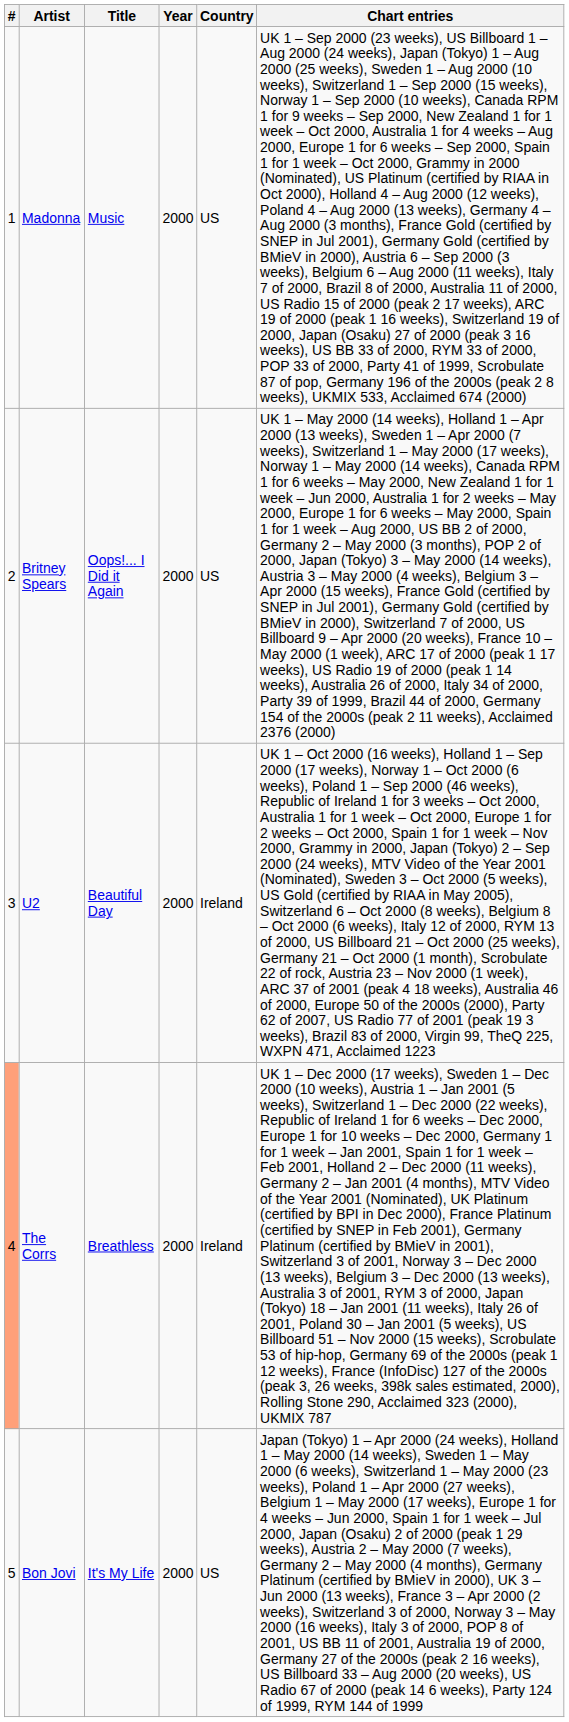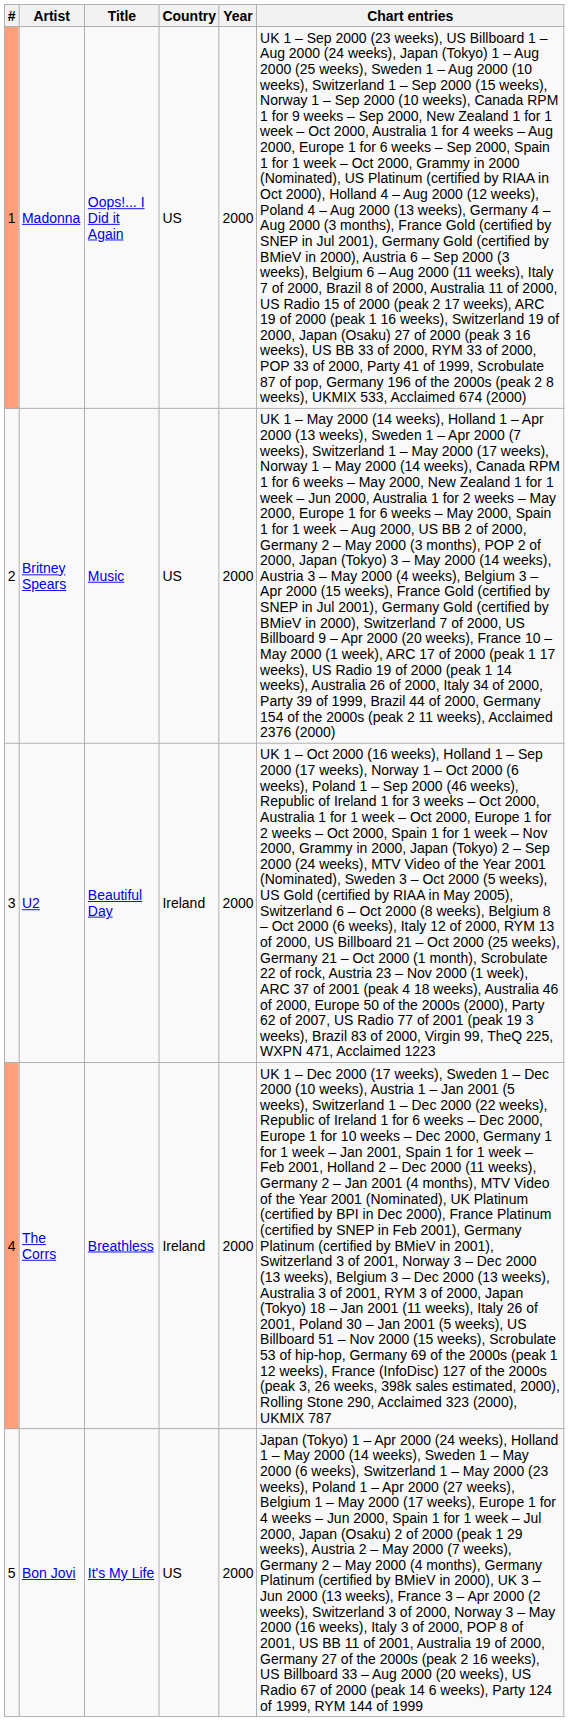 <table class="wikitable" style="font-size:95%;">
 <tr>
 <th>#</th>
 <th>Artist</th>
 <th>Title</th>
+<th>Country</th>
 <th>Year</th>
-<th>Country</th>
 <th>Chart entries</th>
 </tr>
 <tr>
-<td>1</td>
+<td style="background: lightsalmon;">1</td>
 <td><a href='#'>Madonna</a></td>
-<td><a href='#'>Music</a></td>
+<td><a href='#'>Oops!... I Did it Again</a></td>
+<td>US</td>
 <td>2000</td>
-<td>US</td>
 <td>UK 1 – Sep 2000 (23 weeks), US Billboard 1 – Aug 2000 (24 weeks), Japan (Tokyo) 1 – Aug 2000 (25 weeks), Sweden 1 – Aug 2000 (10 weeks), Switzerland 1 – Sep 2000 (15 weeks), Norway 1 – Sep 2000 (10 weeks), Canada RPM 1 for 9 weeks – Sep 2000, New Zealand 1 for 1 week – Oct 2000, Australia 1 for 4 weeks – Aug 2000, Europe 1 for 6 weeks – Sep 2000, Spain 1 for 1 week – Oct 2000, Grammy in 2000 (Nominated), US Platinum (certified by RIAA in Oct 2000), Holland 4 – Aug 2000 (12 weeks), Poland 4 – Aug 2000 (13 weeks), Germany 4 – Aug 2000 (3 months), France Gold (certified by SNEP in Jul 2001), Germany Gold (certified by BMieV in 2000), Austria 6 – Sep 2000 (3 weeks), Belgium 6 – Aug 2000 (11 weeks), Italy 7 of 2000, Brazil 8 of 2000, Australia 11 of 2000, US Radio 15 of 2000 (peak 2 17 weeks), ARC 19 of 2000 (peak 1 16 weeks), Switzerland 19 of 2000, Japan (Osaku) 27 of 2000 (peak 3 16 weeks), US BB 33 of 2000, RYM 33 of 2000, POP 33 of 2000, Party 41 of 1999, Scrobulate 87 of pop, Germany 196 of the 2000s (peak 2 8 weeks), UKMIX 533, Acclaimed 674 (2000)</td>
 </tr>
 <tr>
 <td>2</td>
 <td><a href='#'>Britney Spears</a></td>
-<td><a href='#'>Oops!... I Did it Again</a></td>
+<td><a href='#'>Music</a></td>
+<td>US</td>
 <td>2000</td>
-<td>US</td>
 <td>UK 1 – May 2000 (14 weeks), Holland 1 – Apr 2000 (13 weeks), Sweden 1 – Apr 2000 (7 weeks), Switzerland 1 – May 2000 (17 weeks), Norway 1 – May 2000 (14 weeks), Canada RPM 1 for 6 weeks – May 2000, New Zealand 1 for 1 week – Jun 2000, Australia 1 for 2 weeks – May 2000, Europe 1 for 6 weeks – May 2000, Spain 1 for 1 week – Aug 2000, US BB 2 of 2000, Germany 2 – May 2000 (3 months), POP 2 of 2000, Japan (Tokyo) 3 – May 2000 (14 weeks), Austria 3 – May 2000 (4 weeks), Belgium 3 – Apr 2000 (15 weeks), France Gold (certified by SNEP in Jul 2001), Germany Gold (certified by BMieV in 2000), Switzerland 7 of 2000, US Billboard 9 – Apr 2000 (20 weeks), France 10 – May 2000 (1 week), ARC 17 of 2000 (peak 1 17 weeks), US Radio 19 of 2000 (peak 1 14 weeks), Australia 26 of 2000, Italy 34 of 2000, Party 39 of 1999, Brazil 44 of 2000, Germany 154 of the 2000s (peak 2 11 weeks), Acclaimed 2376 (2000)</td>
 </tr>
 <tr>
 <td>3</td>
 <td><a href='#'>U2</a></td>
 <td><a href='#'>Beautiful Day</a></td>
+<td>Ireland</td>
 <td>2000</td>
-<td>Ireland</td>
 <td>UK 1 – Oct 2000 (16 weeks), Holland 1 – Sep 2000 (17 weeks), Norway 1 – Oct 2000 (6 weeks), Poland 1 – Sep 2000 (46 weeks), Republic of Ireland 1 for 3 weeks – Oct 2000, Australia 1 for 1 week – Oct 2000, Europe 1 for 2 weeks – Oct 2000, Spain 1 for 1 week – Nov 2000, Grammy in 2000, Japan (Tokyo) 2 – Sep 2000 (24 weeks), MTV Video of the Year 2001 (Nominated), Sweden 3 – Oct 2000 (5 weeks), US Gold (certified by RIAA in May 2005), Switzerland 6 – Oct 2000 (8 weeks), Belgium 8 – Oct 2000 (6 weeks), Italy 12 of 2000, RYM 13 of 2000, US Billboard 21 – Oct 2000 (25 weeks), Germany 21 – Oct 2000 (1 month), Scrobulate 22 of rock, Austria 23 – Nov 2000 (1 week), ARC 37 of 2001 (peak 4 18 weeks), Australia 46 of 2000, Europe 50 of the 2000s (2000), Party 62 of 2007, US Radio 77 of 2001 (peak 19 3 weeks), Brazil 83 of 2000, Virgin 99, TheQ 225, WXPN 471, Acclaimed 1223</td>
 </tr>
 <tr>
 <td style="background: lightsalmon;">4</td>
 <td><a href='#'>The Corrs</a></td>
 <td><a href='#'>Breathless</a></td>
+<td>Ireland</td>
 <td>2000</td>
-<td>Ireland</td>
 <td>UK 1 – Dec 2000 (17 weeks), Sweden 1 – Dec 2000 (10 weeks), Austria 1 – Jan 2001 (5 weeks), Switzerland 1 – Dec 2000 (22 weeks), Republic of Ireland 1 for 6 weeks – Dec 2000, Europe 1 for 10 weeks – Dec 2000, Germany 1 for 1 week – Jan 2001, Spain 1 for 1 week – Feb 2001, Holland 2 – Dec 2000 (11 weeks), Germany 2 – Jan 2001 (4 months), MTV Video of the Year 2001 (Nominated), UK Platinum (certified by BPI in Dec 2000), France Platinum (certified by SNEP in Feb 2001), Germany Platinum (certified by BMieV in 2001), Switzerland 3 of 2001, Norway 3 – Dec 2000 (13 weeks), Belgium 3 – Dec 2000 (13 weeks), Australia 3 of 2001, RYM 3 of 2000, Japan (Tokyo) 18 – Jan 2001 (11 weeks), Italy 26 of 2001, Poland 30 – Jan 2001 (5 weeks), US Billboard 51 – Nov 2000 (15 weeks), Scrobulate 53 of hip-hop, Germany 69 of the 2000s (peak 1 12 weeks), France (InfoDisc) 127 of the 2000s (peak 3, 26 weeks, 398k sales estimated, 2000), Rolling Stone 290, Acclaimed 323 (2000), UKMIX 787</td>
 </tr>
 <tr>
 <td>5</td>
 <td><a href='#'>Bon Jovi</a></td>
 <td><a href='#'>It's My Life</a></td>
+<td>US</td>
 <td>2000</td>
-<td>US</td>
 <td>Japan (Tokyo) 1 – Apr 2000 (24 weeks), Holland 1 – May 2000 (14 weeks), Sweden 1 – May 2000 (6 weeks), Switzerland 1 – May 2000 (23 weeks), Poland 1 – Apr 2000 (27 weeks), Belgium 1 – May 2000 (17 weeks), Europe 1 for 4 weeks – Jun 2000, Spain 1 for 1 week – Jul 2000, Japan (Osaku) 2 of 2000 (peak 1 29 weeks), Austria 2 – May 2000 (7 weeks), Germany 2 – May 2000 (4 months), Germany Platinum (certified by BMieV in 2000), UK 3 – Jun 2000 (13 weeks), France 3 – Apr 2000 (2 weeks), Switzerland 3 of 2000, Norway 3 – May 2000 (16 weeks), Italy 3 of 2000, POP 8 of 2001, US BB 11 of 2001, Australia 19 of 2000, Germany 27 of the 2000s (peak 2 16 weeks), US Billboard 33 – Aug 2000 (20 weeks), US Radio 67 of 2000 (peak 14 6 weeks), Party 124 of 1999, RYM 144 of 1999</td>
 </tr>
 </table>
